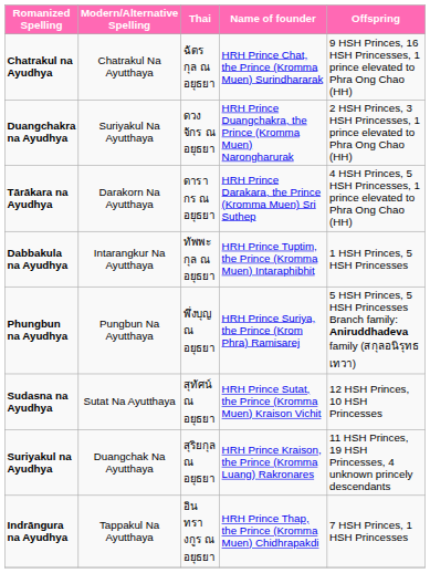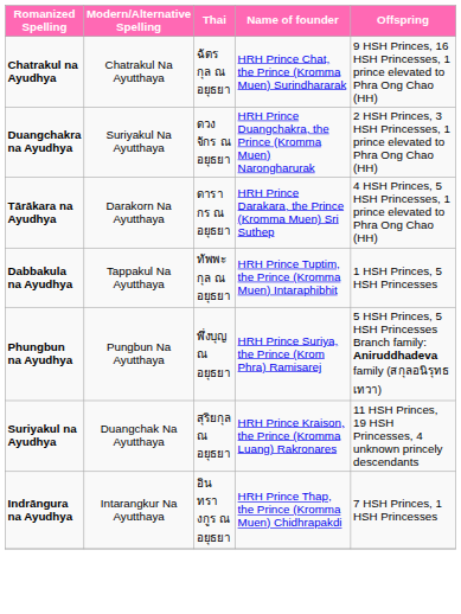 <table class="wikitable" style="width: 100%;">
 <tr>
 <th style="background:hotpink; color: white;">Romanized Spelling</th>
 <th style="background:hotpink; color: white;">Modern/Alternative Spelling</th>
 <th style="background:hotpink; color: white;">Thai</th>
 <th style="background:hotpink; color: white;">Name of founder</th>
 <th style="background:hotpink; color: white;">Offspring</th>
 </tr>
 <tr>
 <td width = 10%><strong>Chatrakul na Ayudhya</strong></td>
 <td width = 5% style="text-align:center;">Chatrakul Na Ayutthaya</td>
 <td width = 10%>ฉัตรกุล ณ อยุธยา</td>
 <td width = 40%><a href='#'>HRH Prince Chat, the Prince (Kromma Muen) Surindhararak</a></td>
 <td width = 30%>9 HSH Princes, 16 HSH Princesses, 1 prince elevated to Phra Ong Chao (HH)</td>
 </tr>
 <tr>
 <td><strong>Duangchakra na Ayudhya</strong></td>
 <td style="text-align:center;">Suriyakul Na Ayutthaya</td>
 <td>ดวงจักร ณ อยุธยา</td>
 <td><a href='#'>HRH Prince Duangchakra, the Prince (Kromma Muen) Narongharurak</a></td>
 <td>2 HSH Princes, 3 HSH Princesses, 1 prince elevated to Phra Ong Chao (HH)</td>
 </tr>
 <tr>
 <td><strong>Tārākara na Ayudhya</strong></td>
 <td style="text-align:center;">Darakorn Na Ayutthaya</td>
 <td>ดารากร ณ อยุธยา</td>
 <td><a href='#'>HRH Prince Darakara, the Prince (Kromma Muen) Sri Suthep</a></td>
 <td>4 HSH Princes, 5 HSH Princesses, 1 prince elevated to Phra Ong Chao (HH)</td>
 </tr>
 <tr>
 <td><strong>Dabbakula na Ayudhya</strong></td>
-<td style="text-align:center;">Intarangkur Na Ayutthaya</td>
+<td style="text-align:center;">Tappakul Na Ayutthaya</td>
 <td>ทัพพะกุล ณ อยุธยา</td>
 <td><a href='#'>HRH Prince Tuptim, the Prince (Kromma Muen) Intaraphibhit</a></td>
 <td>1 HSH Princes, 5 HSH Princesses</td>
 </tr>
 <tr>
 <td><strong>Phungbun na Ayudhya</strong></td>
 <td style="text-align:center;">Pungbun Na Ayutthaya</td>
 <td>พึ่งบุญ ณ อยุธยา</td>
 <td><a href='#'>HRH Prince Suriya, the Prince (Krom Phra) Ramisarej</a></td>
 <td>5 HSH Princes, 5 HSH Princesses<br>Branch family: <strong>Aniruddhadeva</strong> family (สกุลอนิรุทธเทวา)</td>
 </tr>
 <tr>
-<td><strong>Sudasna na Ayudhya</strong></td>
-<td style="text-align:center;">Sutat Na Ayutthaya</td>
-<td>สุทัศน์ ณ อยุธยา</td>
-<td><a href='#'>HRH Prince Sutat, the Prince (Kromma Muen) Kraison Vichit</a></td>
-<td>12 HSH Princes, 10 HSH Princesses</td>
-</tr>
-<tr>
 <td><strong>Suriyakul na Ayudhya</strong></td>
 <td style="text-align:center;">Duangchak Na Ayutthaya</td>
 <td>สุริยกุล ณ อยุธยา</td>
 <td><a href='#'>HRH Prince Kraison, the Prince (Kromma Luang) Rakronares</a></td>
 <td>11 HSH Princes, 19 HSH Princesses, 4 unknown princely descendants</td>
 </tr>
 <tr>
 <td><strong>Indrāngura na Ayudhya</strong></td>
-<td style="text-align:center;">Tappakul Na Ayutthaya</td>
+<td style="text-align:center;">Intarangkur Na Ayutthaya</td>
 <td>อินทรางกูร ณ อยุธยา</td>
 <td><a href='#'>HRH Prince Thap, the Prince (Kromma Muen) Chidhrapakdi</a></td>
 <td>7 HSH Princes, 1 HSH Princesses</td>
 </tr>
 <tr>
 </tr>
 </table>
